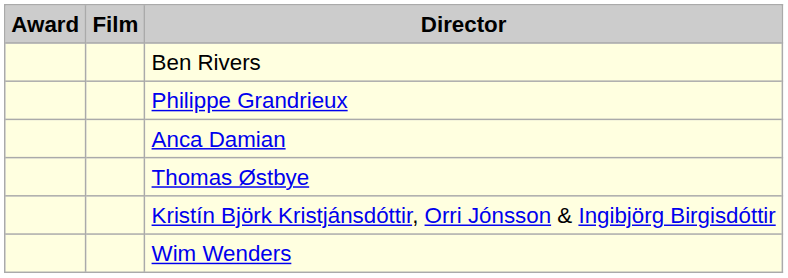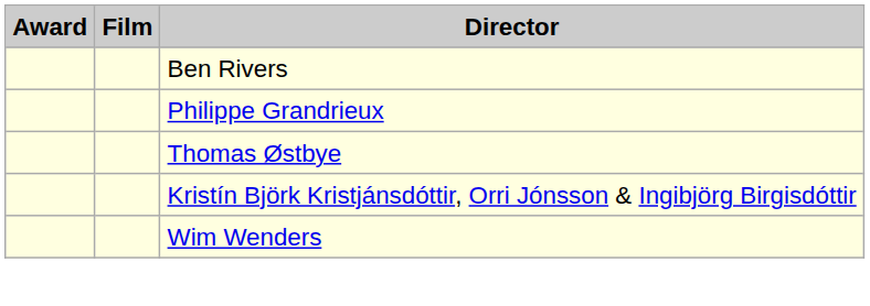 <table border="2" cellpadding="4" cellspacing="0" style="margin: 1em 1em 1em 0; background: #F9F9F9; border: 1px solid #AAAAAA; border-collapse: collapse; font-size: 95%;">
 <tr style="background:#CCCCCC" align="center">
 <th>Award</th>
 <th>Film</th>
 <th>Director</th>
 </tr>
 <tr style="background:lightyellow">
 <td></td>
 <td></td>
 <td> Ben Rivers</td>
 </tr>
 <tr style="background:lightyellow">
 <td></td>
 <td></td>
 <td> <a href='#'>Philippe Grandrieux</a></td>
 </tr>
 <tr style="background:lightyellow">
 <td></td>
 <td></td>
-<td> <a href='#'>Anca Damian</a></td>
-</tr>
-<tr style="background:lightyellow">
-<td></td>
-<td></td>
 <td> <a href='#'>Thomas Østbye</a></td>
 </tr>
 <tr style="background:lightyellow">
 <td></td>
 <td></td>
 <td><a href='#'>Kristín Björk Kristjánsdóttir</a>, <a href='#'>Orri Jónsson</a> & <a href='#'>Ingibjörg Birgisdóttir</a></td>
 </tr>
 <tr style="background:lightyellow">
 <td></td>
 <td></td>
 <td> <a href='#'>Wim Wenders</a></td>
 </tr>
 </table>
